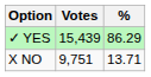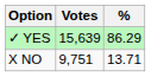 <table class="wikitable">
 <tr>
 <th>Option</th>
 <th>Votes</th>
 <th>%</th>
 </tr>
 <tr>
 <td style=background:#bbf8be>✓ YES</td>
-<td style=background:#bbf8be>15,439</td>
+<td style=background:#bbf8be>15,639</td>
 <td style=background:#bbf8be>86.29</td>
 </tr>
 <tr>
 <td>X NO</td>
 <td>9,751</td>
 <td>13.71</td>
 </tr>
 </table>
